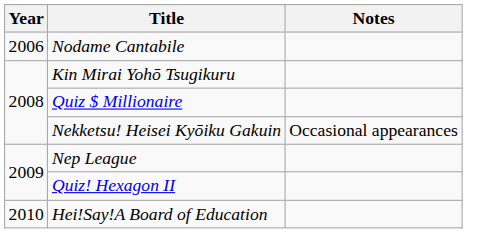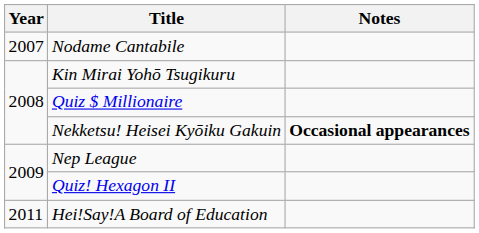 <table class="wikitable">
 <tr>
 <th>Year</th>
 <th>Title</th>
 <th>Notes</th>
 </tr>
 <tr>
-<td>2006</td>
+<td>2007</td>
 <td><em>Nodame Cantabile</em></td>
 <td></td>
 </tr>
 <tr>
 <td rowspan="3">2008</td>
 <td><em>Kin Mirai Yohō Tsugikuru</em></td>
 <td></td>
 </tr>
 <tr>
 <td><em><a href='#'>Quiz $ Millionaire</a></em></td>
 <td></td>
 </tr>
 <tr>
 <td><em>Nekketsu! Heisei Kyōiku Gakuin</em></td>
-<td>Occasional appearances</td>
+<td><strong>Occasional appearances</strong></td>
 </tr>
 <tr>
 <td rowspan="2">2009</td>
 <td><em>Nep League</em></td>
 <td></td>
 </tr>
 <tr>
 <td><em><a href='#'>Quiz! Hexagon II</a></em></td>
 <td></td>
 </tr>
 <tr>
-<td>2010</td>
+<td>2011</td>
 <td><em>Hei!Say!A Board of Education</em></td>
 <td></td>
 </tr>
 </table>
